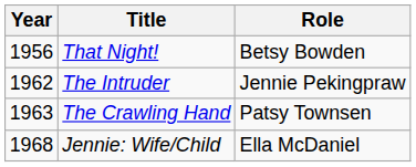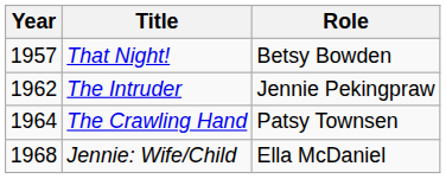 <table class="wikitable sortable">
 <tr>
 <th>Year</th>
 <th>Title</th>
 <th>Role</th>
 </tr>
 <tr>
-<td>1956</td>
+<td>1957</td>
 <td><em><a href='#'>That Night!</a></em></td>
 <td>Betsy Bowden</td>
 </tr>
 <tr>
 <td>1962</td>
 <td><em><a href='#'>The Intruder</a></em></td>
 <td>Jennie Pekingpraw</td>
 </tr>
 <tr>
-<td>1963</td>
+<td>1964</td>
 <td><em><a href='#'>The Crawling Hand</a></em></td>
 <td>Patsy Townsen</td>
 </tr>
 <tr>
 <td>1968</td>
 <td><em>Jennie: Wife/Child</em></td>
 <td>Ella McDaniel</td>
 </tr>
 </table>
